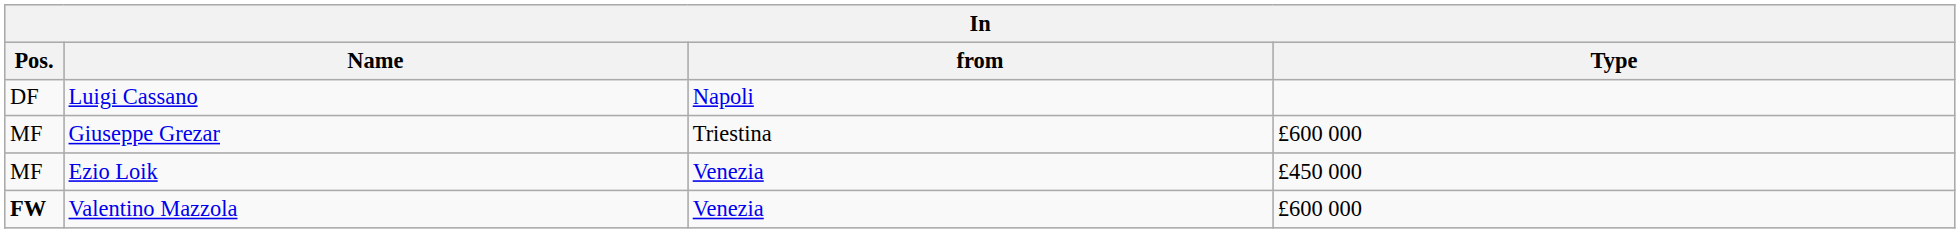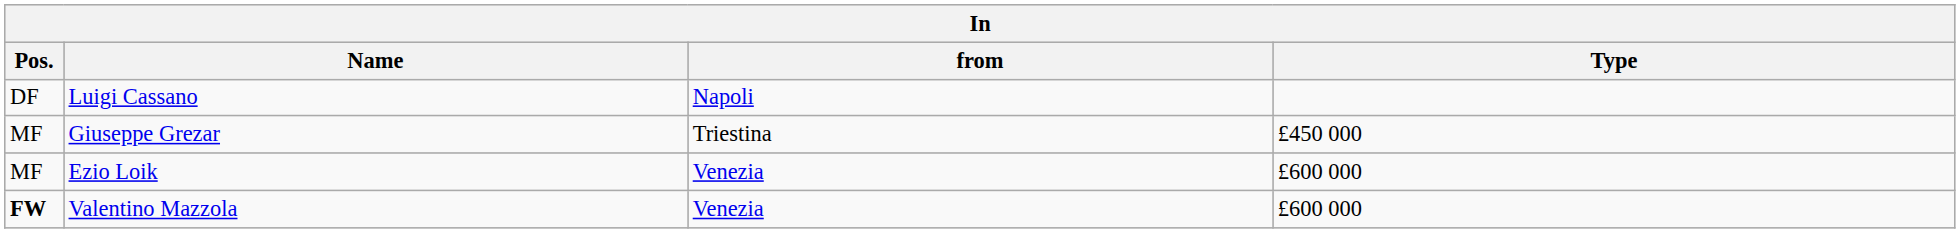 <table class="wikitable" style="font-size:90%;width:99%;">
 <tr>
 <th colspan="4">In</th>
 </tr>
 <tr>
 <th width=3%>Pos.</th>
 <th width=32%>Name</th>
 <th width=30%>from</th>
 <th width=35%>Type</th>
 </tr>
 <tr>
 <td>DF</td>
 <td><a href='#'>Luigi Cassano</a></td>
 <td><a href='#'>Napoli</a></td>
 <td></td>
 </tr>
 <tr>
 <td>MF</td>
 <td><a href='#'>Giuseppe Grezar</a></td>
 <td>Triestina</td>
-<td>£600 000</td>
+<td>£450 000</td>
 </tr>
 <tr>
 <td>MF</td>
 <td><a href='#'>Ezio Loik</a></td>
 <td><a href='#'>Venezia</a></td>
-<td>£450 000</td>
+<td>£600 000</td>
 </tr>
 <tr>
 <td><strong>FW</strong></td>
 <td><a href='#'>Valentino Mazzola</a></td>
 <td><a href='#'>Venezia</a></td>
 <td>£600 000</td>
 </tr>
 </table>
